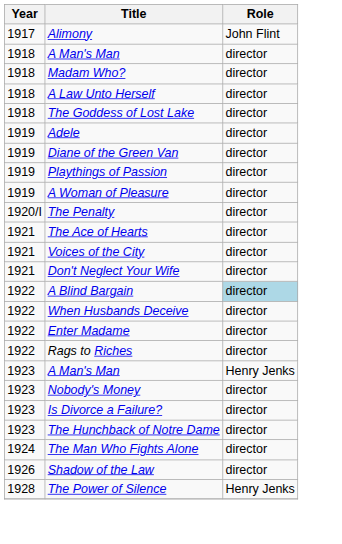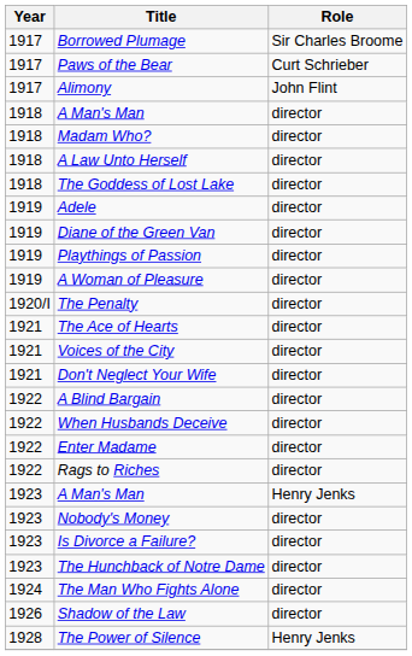 <table class="wikitable sortable">
 <tr>
 <th>Year</th>
 <th>Title</th>
 <th>Role</th>
+</tr>
+<tr>
+<td>1917</td>
+<td><em><a href='#'>Borrowed Plumage</a></em></td>
+<td>Sir Charles Broome</td>
+</tr>
+<tr>
+<td>1917</td>
+<td><em><a href='#'>Paws of the Bear</a></em></td>
+<td>Curt Schrieber</td>
 </tr>
 <tr>
 <td>1917</td>
 <td><em><a href='#'>Alimony</a></em></td>
 <td>John Flint</td>
 </tr>
 <tr>
 <td>1918</td>
 <td><em><a href='#'>A Man's Man</a></em></td>
 <td>director</td>
 </tr>
 <tr>
 <td>1918</td>
 <td><em><a href='#'>Madam Who?</a></em></td>
 <td>director</td>
 </tr>
 <tr>
 <td>1918</td>
 <td><em><a href='#'>A Law Unto Herself</a></em></td>
 <td>director</td>
 </tr>
 <tr>
 <td>1918</td>
 <td><em><a href='#'>The Goddess of Lost Lake</a></em></td>
 <td>director</td>
 </tr>
 <tr>
 <td>1919</td>
 <td><em><a href='#'>Adele</a></em></td>
 <td>director</td>
 </tr>
 <tr>
 <td>1919</td>
 <td><em><a href='#'>Diane of the Green Van</a></em></td>
 <td>director</td>
 </tr>
 <tr>
 <td>1919</td>
 <td><em><a href='#'>Playthings of Passion</a></em></td>
 <td>director</td>
 </tr>
 <tr>
 <td>1919</td>
 <td><em><a href='#'>A Woman of Pleasure</a></em></td>
 <td>director</td>
 </tr>
 <tr>
 <td>1920/I</td>
 <td><em><a href='#'>The Penalty</a></em></td>
 <td>director</td>
 </tr>
 <tr>
 <td>1921</td>
 <td><em><a href='#'>The Ace of Hearts</a></em></td>
 <td>director</td>
 </tr>
 <tr>
 <td>1921</td>
 <td><em><a href='#'>Voices of the City</a></em></td>
 <td>director</td>
 </tr>
 <tr>
 <td>1921</td>
 <td><em><a href='#'>Don't Neglect Your Wife</a></em></td>
 <td>director</td>
 </tr>
 <tr>
 <td>1922</td>
 <td><em><a href='#'>A Blind Bargain</a></em></td>
-<td style="background: lightblue;">director</td>
+<td>director</td>
 </tr>
 <tr>
 <td>1922</td>
 <td><em><a href='#'>When Husbands Deceive</a></em></td>
 <td>director</td>
 </tr>
 <tr>
 <td>1922</td>
 <td><em><a href='#'>Enter Madame</a></em></td>
 <td>director</td>
 </tr>
 <tr>
 <td>1922</td>
 <td><em>Rags to <a href='#'>Riches</a></em></td>
 <td>director</td>
 </tr>
 <tr>
 <td>1923</td>
 <td><em><a href='#'>A Man's Man</a></em></td>
 <td>Henry Jenks</td>
 </tr>
 <tr>
 <td>1923</td>
 <td><em><a href='#'>Nobody's Money</a></em></td>
 <td>director</td>
 </tr>
 <tr>
 <td>1923</td>
 <td><em><a href='#'>Is Divorce a Failure?</a></em></td>
 <td>director</td>
 </tr>
 <tr>
 <td>1923</td>
 <td><em><a href='#'>The Hunchback of Notre Dame</a></em></td>
 <td>director</td>
 </tr>
 <tr>
 <td>1924</td>
 <td><em><a href='#'>The Man Who Fights Alone</a></em></td>
 <td>director</td>
 </tr>
 <tr>
 <td>1926</td>
 <td><em><a href='#'>Shadow of the Law</a></em></td>
 <td>director</td>
 </tr>
 <tr>
 <td>1928</td>
 <td><em><a href='#'>The Power of Silence</a></em></td>
 <td>Henry Jenks</td>
 </tr>
 <tr>
 </tr>
 </table>
